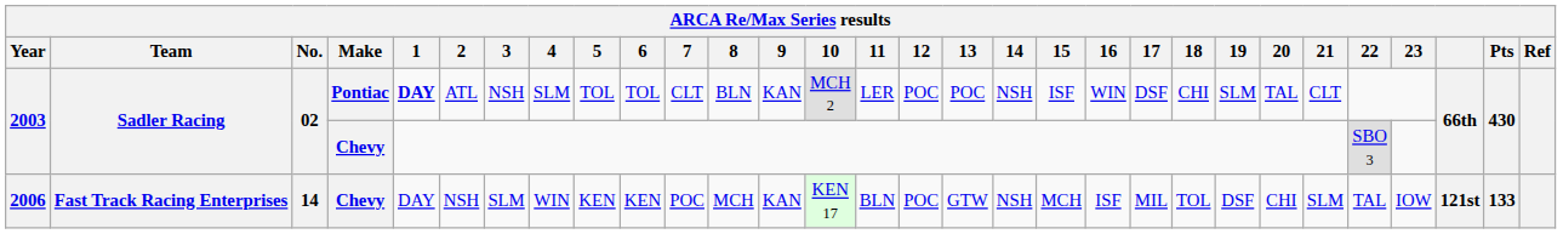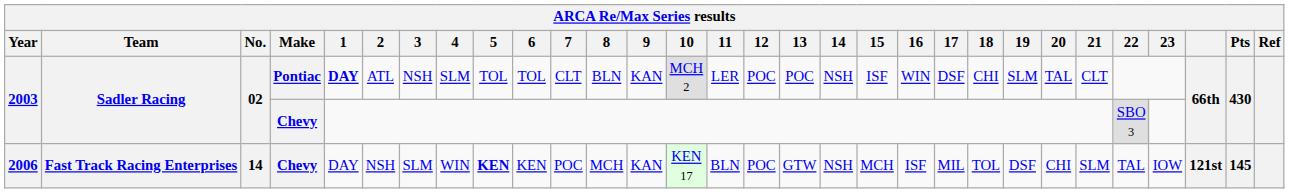 <table class="wikitable" style="text-align:center; font-size:75%">
 <tr>
 <th colspan=45><a href='#'>ARCA Re/Max Series</a> results</th>
 </tr>
 <tr>
 <th>Year</th>
 <th>Team</th>
 <th>No.</th>
 <th>Make</th>
 <th>1</th>
 <th>2</th>
 <th>3</th>
 <th>4</th>
 <th>5</th>
 <th>6</th>
 <th>7</th>
 <th>8</th>
 <th>9</th>
 <th>10</th>
 <th>11</th>
 <th>12</th>
 <th>13</th>
 <th>14</th>
 <th>15</th>
 <th>16</th>
 <th>17</th>
 <th>18</th>
 <th>19</th>
 <th>20</th>
 <th>21</th>
 <th>22</th>
 <th>23</th>
 <th></th>
 <th>Pts</th>
 <th>Ref</th>
 </tr>
 <tr>
 <th rowspan=2><a href='#'>2003</a></th>
 <th rowspan=2  nowrap><a href='#'>Sadler Racing</a></th>
 <th rowspan=2>02</th>
 <th><a href='#'>Pontiac</a></th>
 <td><strong><a href='#'>DAY</a></strong></td>
 <td><a href='#'>ATL</a></td>
 <td><a href='#'>NSH</a></td>
 <td><a href='#'>SLM</a></td>
 <td><a href='#'>TOL</a></td>
 <td><a href='#'>TOL</a></td>
 <td><a href='#'>CLT</a></td>
 <td><a href='#'>BLN</a></td>
 <td><a href='#'>KAN</a></td>
 <td style="background:#DFDFDF;"><a href='#'>MCH</a><br><small>2</small></td>
 <td><a href='#'>LER</a></td>
 <td><a href='#'>POC</a></td>
 <td><a href='#'>POC</a></td>
 <td><a href='#'>NSH</a></td>
 <td><a href='#'>ISF</a></td>
 <td><a href='#'>WIN</a></td>
 <td><a href='#'>DSF</a></td>
 <td><a href='#'>CHI</a></td>
 <td><a href='#'>SLM</a></td>
 <td><a href='#'>TAL</a></td>
 <td><a href='#'>CLT</a></td>
 <td colspan=2></td>
 <th rowspan=2>66th</th>
 <th rowspan=2>430</th>
 <th rowspan=2></th>
 </tr>
 <tr>
 <th><a href='#'>Chevy</a></th>
 <td colspan=21></td>
 <td style="background:#DFDFDF;"><a href='#'>SBO</a><br><small>3</small></td>
 <td></td>
 </tr>
 <tr>
 <th><a href='#'>2006</a></th>
 <th nowrap><a href='#'>Fast Track Racing Enterprises</a></th>
 <th>14</th>
 <th><a href='#'>Chevy</a></th>
 <td><a href='#'>DAY</a></td>
 <td><a href='#'>NSH</a></td>
 <td><a href='#'>SLM</a></td>
 <td><a href='#'>WIN</a></td>
-<td><a href='#'>KEN</a></td>
+<td><strong><a href='#'>KEN</a></strong></td>
 <td><a href='#'>KEN</a></td>
 <td><a href='#'>POC</a></td>
 <td><a href='#'>MCH</a></td>
 <td><a href='#'>KAN</a></td>
 <td style="background:#DFFFDF;"><a href='#'>KEN</a><br><small>17</small></td>
 <td><a href='#'>BLN</a></td>
 <td><a href='#'>POC</a></td>
 <td><a href='#'>GTW</a></td>
 <td><a href='#'>NSH</a></td>
 <td><a href='#'>MCH</a></td>
 <td><a href='#'>ISF</a></td>
 <td><a href='#'>MIL</a></td>
 <td><a href='#'>TOL</a></td>
 <td><a href='#'>DSF</a></td>
 <td><a href='#'>CHI</a></td>
 <td><a href='#'>SLM</a></td>
 <td><a href='#'>TAL</a></td>
 <td><a href='#'>IOW</a></td>
 <th>121st</th>
-<th>133</th>
+<th>145</th>
 <th></th>
 </tr>
 </table>
